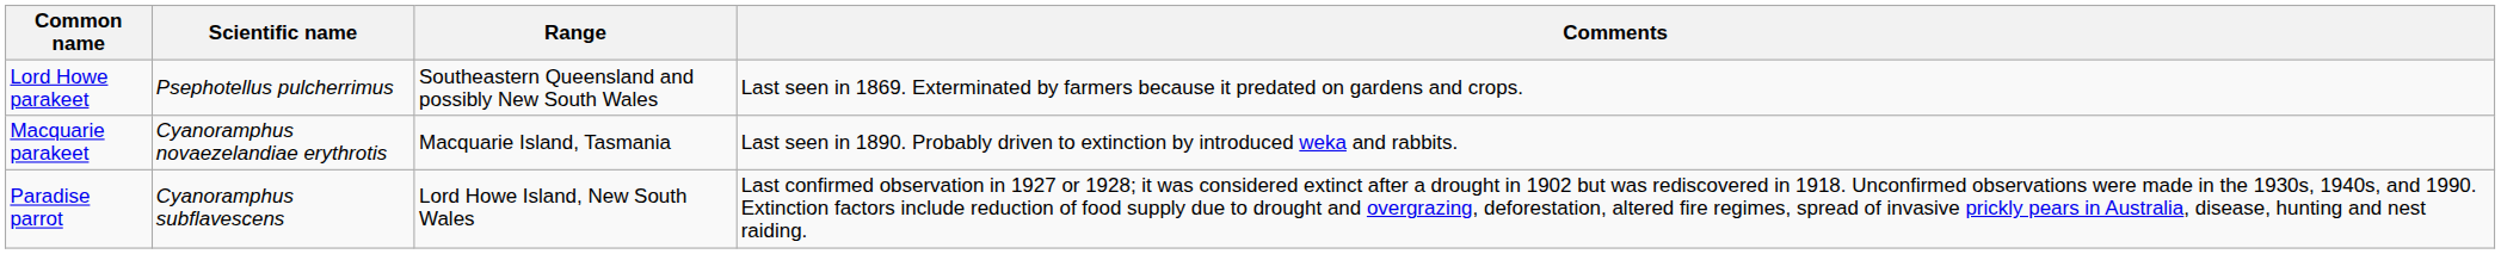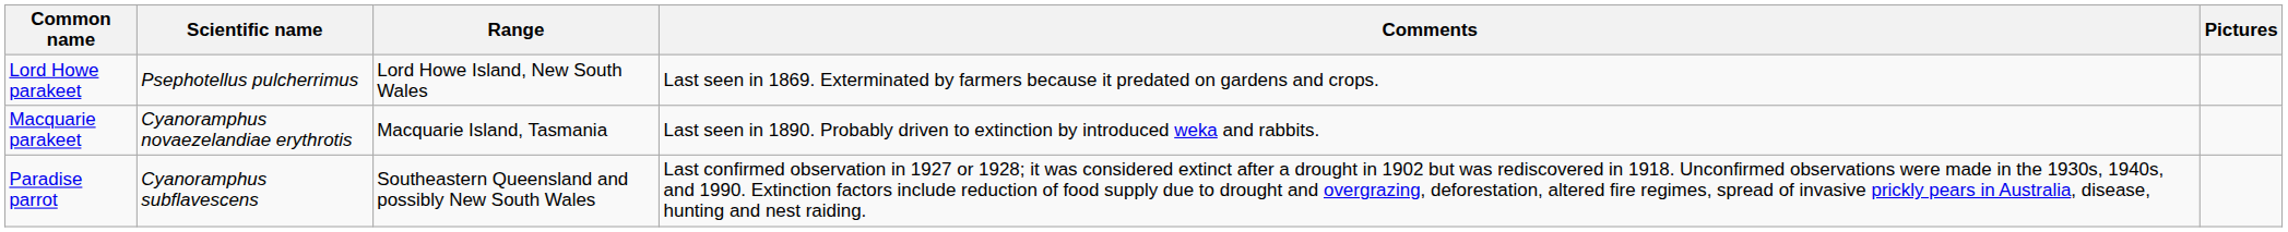 <table class="wikitable sortable">
 <tr>
 <th>Common name</th>
 <th>Scientific name</th>
 <th>Range</th>
 <th class="unsortable">Comments</th>
+<th class="unsortable">Pictures</th>
 </tr>
 <tr>
 <td><a href='#'>Lord Howe parakeet</a></td>
 <td><em>Psephotellus pulcherrimus</em></td>
-<td>Southeastern Queensland and possibly New South Wales</td>
+<td>Lord Howe Island, New South Wales</td>
 <td>Last seen in 1869. Exterminated by farmers because it predated on gardens and crops.</td>
+<td></td>
 </tr>
 <tr>
 <td><a href='#'>Macquarie parakeet</a></td>
 <td><em>Cyanoramphus novaezelandiae erythrotis</em></td>
 <td>Macquarie Island, Tasmania</td>
 <td>Last seen in 1890. Probably driven to extinction by introduced <a href='#'>weka</a> and rabbits.</td>
+<td></td>
 </tr>
 <tr>
 <td><a href='#'>Paradise parrot</a></td>
 <td><em>Cyanoramphus subflavescens</em></td>
-<td>Lord Howe Island, New South Wales</td>
+<td>Southeastern Queensland and possibly New South Wales</td>
 <td>Last confirmed observation in 1927 or 1928; it was considered extinct after a drought in 1902 but was rediscovered in 1918. Unconfirmed observations were made in the 1930s, 1940s, and 1990. Extinction factors include reduction of food supply due to drought and <a href='#'>overgrazing</a>, deforestation, altered fire regimes, spread of invasive <a href='#'>prickly pears in Australia</a>, disease, hunting and nest raiding.</td>
+<td></td>
 </tr>
 </table>
